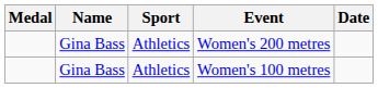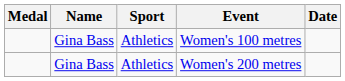 <table class="wikitable sortable" style="font-size:95%">
 <tr>
 <th>Medal</th>
 <th>Name</th>
 <th>Sport</th>
 <th>Event</th>
 <th>Date</th>
 </tr>
 <tr>
 <td></td>
 <td><a href='#'>Gina Bass</a></td>
 <td><a href='#'>Athletics</a></td>
-<td><a href='#'>Women's 200 metres</a></td>
+<td><a href='#'>Women's 100 metres</a></td>
 <td></td>
 </tr>
 <tr>
 <td></td>
 <td><a href='#'>Gina Bass</a></td>
 <td><a href='#'>Athletics</a></td>
-<td><a href='#'>Women's 100 metres</a></td>
+<td><a href='#'>Women's 200 metres</a></td>
 <td></td>
 </tr>
 </table>
